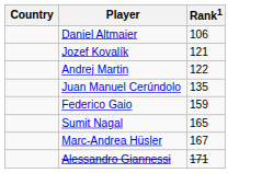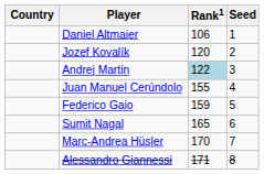 <table class="sortable wikitable">
 <tr>
 <th width="70">Country</th>
 <th width="175">Player</th>
 <th>Rank<sup>1</sup></th>
+<th>Seed</th>
 </tr>
 <tr>
 <td></td>
 <td><a href='#'>Daniel Altmaier</a></td>
 <td>106</td>
+<td>1</td>
 </tr>
 <tr>
 <td></td>
 <td><a href='#'>Jozef Kovalík</a></td>
-<td>121</td>
+<td>120</td>
+<td>2</td>
 </tr>
 <tr>
 <td></td>
 <td><a href='#'>Andrej Martin</a></td>
-<td>122</td>
+<td style="background: lightblue;">122</td>
+<td>3</td>
 </tr>
 <tr>
 <td></td>
 <td><a href='#'>Juan Manuel Cerúndolo</a></td>
-<td>135</td>
+<td>155</td>
+<td>4</td>
 </tr>
 <tr>
 <td></td>
 <td><a href='#'>Federico Gaio</a></td>
 <td>159</td>
+<td>5</td>
 </tr>
 <tr>
 <td></td>
 <td><a href='#'>Sumit Nagal</a></td>
 <td>165</td>
+<td>6</td>
 </tr>
 <tr>
 <td></td>
 <td><a href='#'>Marc-Andrea Hüsler</a></td>
-<td>167</td>
+<td>170</td>
+<td>7</td>
 </tr>
 <tr>
 <td><s></s></td>
 <td><s><a href='#'>Alessandro Giannessi</a></s></td>
 <td><s>171</s></td>
+<td><s>8</s></td>
 </tr>
 </table>
